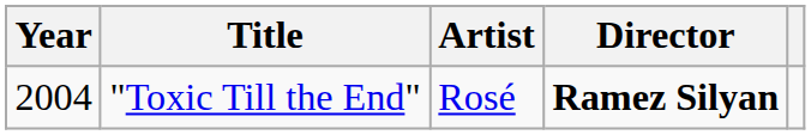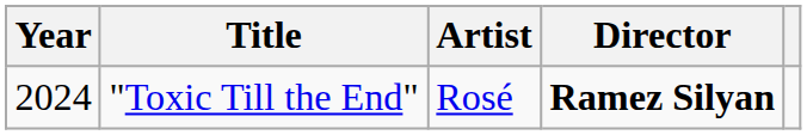 <table class="wikitable sortable">
 <tr>
 <th scope="col">Year</th>
 <th scope="col">Title</th>
 <th scope="col">Artist</th>
 <th scope="col">Director</th>
 <th scope="col" class="unsortable"></th>
 </tr>
 <tr>
-<td>2004</td>
+<td>2024</td>
 <td>"<a href='#'>Toxic Till the End</a>"</td>
 <td><a href='#'>Rosé</a></td>
 <td><strong>Ramez Silyan</strong></td>
 <td></td>
 </tr>
 </table>
